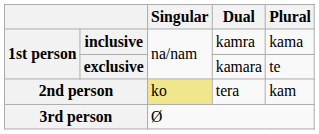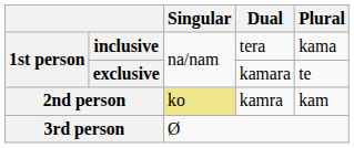 <table class="wikitable">
 <tr>
 <th colspan="2"></th>
 <th>Singular</th>
 <th>Dual</th>
 <th>Plural</th>
 </tr>
 <tr>
 <th rowspan="2">1st person</th>
 <th>inclusive</th>
 <td rowspan="2">na/nam</td>
-<td>kamra</td>
+<td>tera</td>
 <td>kama</td>
 </tr>
 <tr>
 <th>exclusive</th>
 <td>kamara</td>
 <td>te</td>
 </tr>
 <tr>
 <th colspan="2">2nd person</th>
 <td style="background: khaki;">ko</td>
-<td>tera</td>
+<td>kamra</td>
 <td>kam</td>
 </tr>
 <tr>
 <th colspan="2">3rd person</th>
 <td colspan="3">Ø</td>
 </tr>
 </table>
